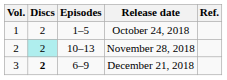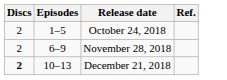 <table class="wikitable" style="text-align: center">
 <tr>
-<th>Vol.</th>
 <th>Discs</th>
 <th>Episodes</th>
 <th>Release date</th>
 <th>Ref.</th>
 </tr>
 <tr>
-<td>1</td>
 <td>2</td>
 <td>1–5</td>
 <td>October 24, 2018</td>
 <td></td>
 </tr>
 <tr>
 <td>2</td>
-<td style="background: paleturquoise;">2</td>
-<td>10–13</td>
+<td>6–9</td>
 <td>November 28, 2018</td>
 <td></td>
 </tr>
 <tr>
-<td>3</td>
 <td><strong>2</strong></td>
-<td>6–9</td>
+<td>10–13</td>
 <td>December 21, 2018</td>
 <td></td>
 </tr>
 </table>
